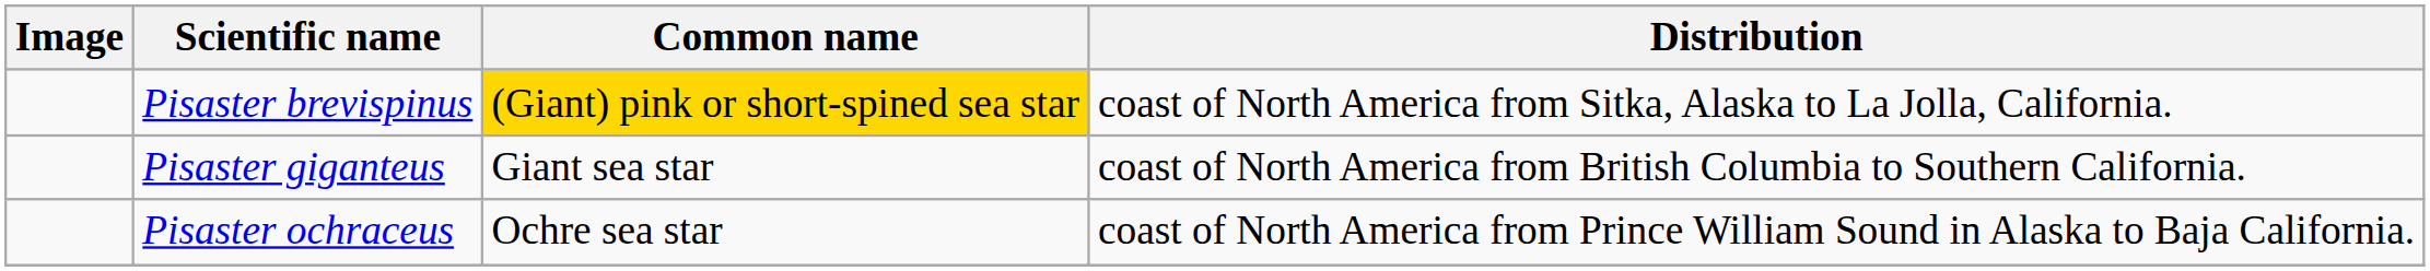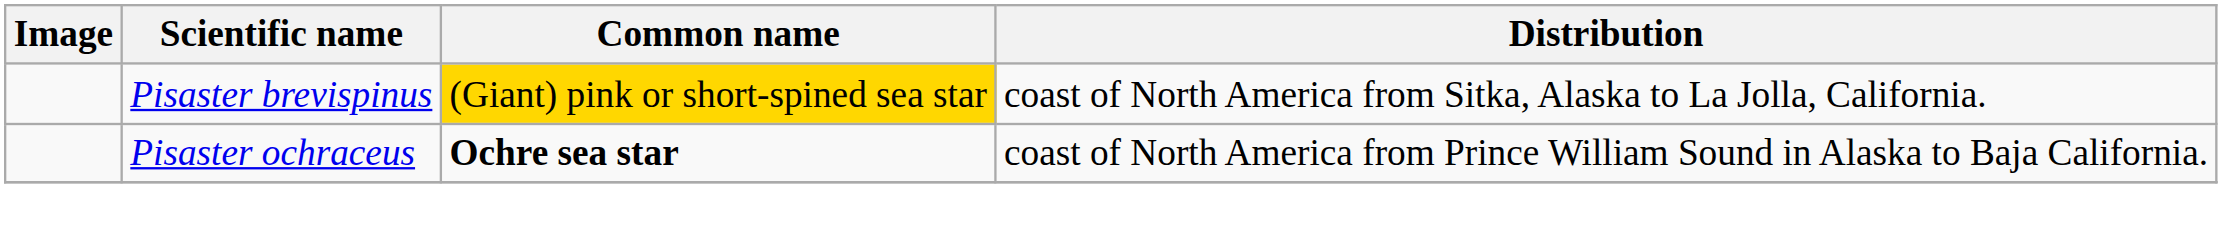 <table class="wikitable">
 <tr>
 <th>Image</th>
 <th>Scientific name</th>
 <th>Common name</th>
 <th>Distribution</th>
 </tr>
 <tr>
 <td></td>
 <td><em><a href='#'>Pisaster brevispinus</a></em></td>
 <td style="background: gold;">(Giant) pink or short-spined sea star</td>
 <td>coast of North America from Sitka, Alaska to La Jolla, California.</td>
 </tr>
 <tr>
 <td></td>
-<td><em><a href='#'>Pisaster giganteus</a></em></td>
-<td>Giant sea star</td>
-<td>coast of North America from British Columbia to Southern California.</td>
-</tr>
-<tr>
-<td></td>
 <td><em><a href='#'>Pisaster ochraceus</a></em></td>
-<td>Ochre sea star</td>
+<td><strong>Ochre sea star</strong></td>
 <td>coast of North America from Prince William Sound in Alaska to Baja California.</td>
 </tr>
 <tr>
 </tr>
 </table>
